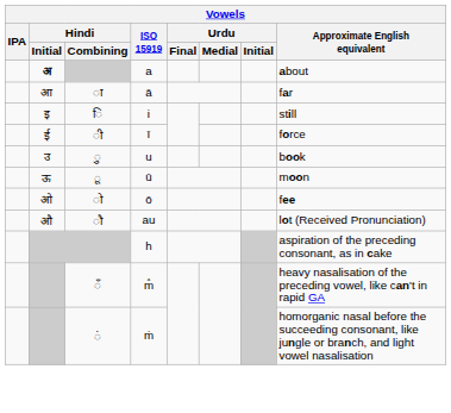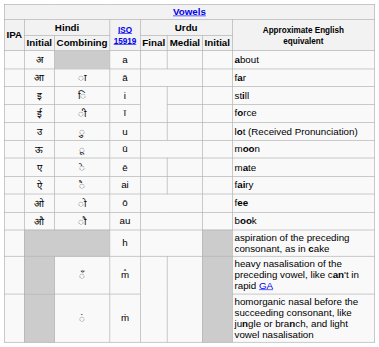 <table class="wikitable" style="text-align: center;">
 <tr>
 <th colspan="8"><a href='#'>Vowels</a></th>
 </tr>
 <tr>
 <th rowspan="2">IPA</th>
 <th colspan="2">Hindi</th>
 <th rowspan="2"><small><a href='#'>ISO 15919</a></small></th>
 <th colspan="3">Urdu</th>
 <th rowspan="2"><small>Approximate English<br>equivalent</small></th>
 </tr>
 <tr>
 <th>Initial</th>
 <th>Combining</th>
 <th>Final</th>
 <th>Medial</th>
 <th>Initial</th>
 </tr>
 <tr>
 <td><big></big></td>
-<td><strong>अ</strong></td>
+<td>अ</td>
 <td bgcolor="CCCCCC"></td>
 <td>a</td>
 <td></td>
 <td></td>
 <td></td>
 <td style="text-align: left;"><strong>a</strong>bout</td>
 </tr>
 <tr>
 <td><big></big></td>
 <td>आ</td>
 <td>ा</td>
 <td>ā</td>
 <td colspan="2"></td>
 <td></td>
 <td style="text-align: left;">f<strong>a</strong>r</td>
 </tr>
 <tr>
 <td><big></big></td>
 <td>इ</td>
 <td>ि</td>
 <td>i</td>
 <td rowspan="2"></td>
 <td></td>
 <td></td>
 <td style="text-align: left;">st<strong>i</strong>ll</td>
 </tr>
 <tr>
 <td><big></big></td>
 <td>ई</td>
 <td>ी</td>
 <td>ī</td>
 <td></td>
 <td></td>
 <td style="text-align: left;">f<strong>o</strong>rce</td>
 </tr>
 <tr>
 <td><big></big></td>
 <td>उ</td>
 <td>ु</td>
 <td>u</td>
 <td></td>
 <td></td>
 <td></td>
-<td style="text-align: left;">b<strong>oo</strong>k</td>
+<td style="text-align: left;">l<strong>o</strong>t (Received Pronunciation)</td>
 </tr>
 <tr>
 <td><big></big></td>
 <td>ऊ</td>
 <td>ू</td>
 <td>ū</td>
 <td colspan="2"></td>
 <td></td>
 <td style="text-align: left;">m<strong>oo</strong>n</td>
+</tr>
+<tr>
+<td><big></big></td>
+<td>ए</td>
+<td>े</td>
+<td>ē</td>
+<td></td>
+<td></td>
+<td></td>
+<td style="text-align: left;">m<strong>a</strong>te</td>
+</tr>
+<tr>
+<td><big></big></td>
+<td>ऐ</td>
+<td>ै</td>
+<td>ai</td>
+<td></td>
+<td></td>
+<td></td>
+<td style="text-align: left;">f<strong>ai</strong>ry</td>
 </tr>
 <tr>
 <td><big></big></td>
 <td>ओ</td>
 <td>ो</td>
 <td>ō</td>
 <td colspan="2"></td>
 <td></td>
 <td style="text-align: left;">f<strong>ee</strong></td>
 </tr>
 <tr>
 <td><big></big></td>
 <td>औ</td>
 <td>ौ</td>
 <td>au</td>
 <td colspan="2"></td>
 <td></td>
-<td style="text-align: left;">l<strong>o</strong>t (Received Pronunciation)</td>
+<td style="text-align: left;">b<strong>oo</strong>k</td>
 </tr>
 <tr>
 <td><big></big></td>
 <td colspan="2" bgcolor="CCCCCC"></td>
 <td>h</td>
 <td colspan="2"></td>
 <td rowspan="1" bgcolor="CCCCCC" style="text-align:left;"></td>
 <td style="text-align:left;">aspiration of the preceding consonant, as in <strong>c</strong>ake</td>
 </tr>
 <tr>
 <td><big></big></td>
 <td rowspan="1" bgcolor="CCCCCC"></td>
 <td>ँ</td>
 <td>m̐</td>
 <td rowspan="2"></td>
 <td rowspan="2"></td>
 <td rowspan="2" bgcolor="CCCCCC"></td>
 <td style="text-align: left;">heavy nasalisation of the preceding vowel, like c<strong>an</strong>'t in rapid <a href='#'>GA</a></td>
 </tr>
 <tr>
 <td></td>
 <td rowspan="1" bgcolor="CCCCCC"></td>
 <td>ं</td>
 <td>ṁ</td>
 <td style="text-align: left;">homorganic nasal before the succeeding consonant, like ju<strong>n</strong>gle or bra<strong>n</strong>ch, and light vowel nasalisation</td>
 </tr>
 </table>
